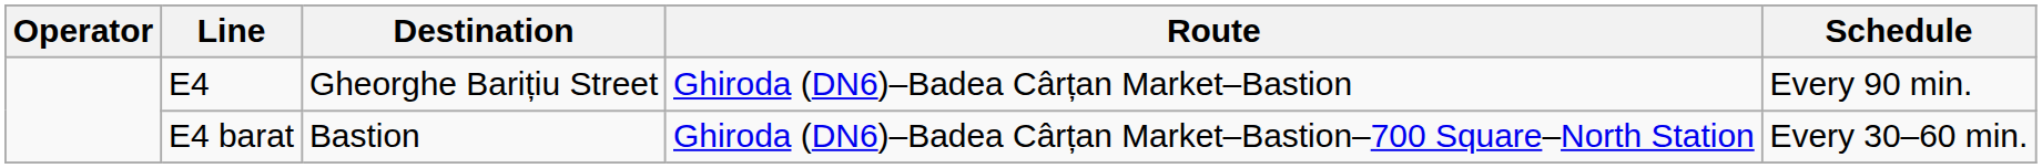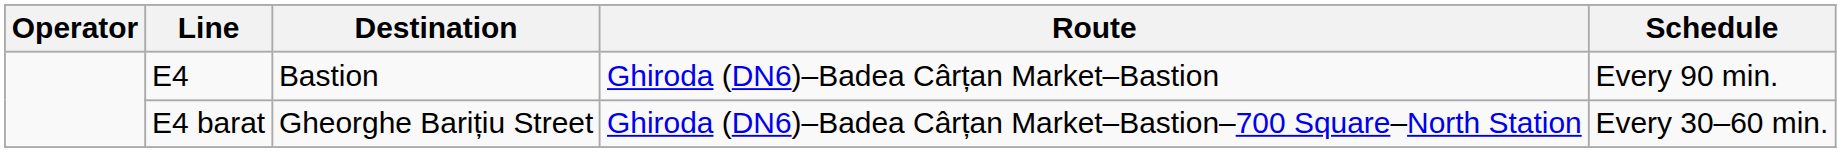 <table class="wikitable">
 <tr>
 <th>Operator</th>
 <th>Line</th>
 <th>Destination</th>
 <th>Route</th>
 <th>Schedule</th>
 </tr>
 <tr>
 <td rowspan="2"></td>
 <td>E4</td>
-<td>Gheorghe Barițiu Street</td>
+<td>Bastion</td>
 <td><a href='#'>Ghiroda</a> (<a href='#'>DN6</a>)–Badea Cârțan Market–Bastion</td>
 <td>Every 90 min.</td>
 </tr>
 <tr>
 <td>E4 barat</td>
-<td>Bastion</td>
+<td>Gheorghe Barițiu Street</td>
 <td><a href='#'>Ghiroda</a> (<a href='#'>DN6</a>)–Badea Cârțan Market–Bastion–<a href='#'>700 Square</a>–<a href='#'>North Station</a></td>
 <td>Every 30–60 min.</td>
 </tr>
 </table>
